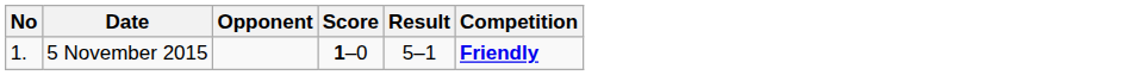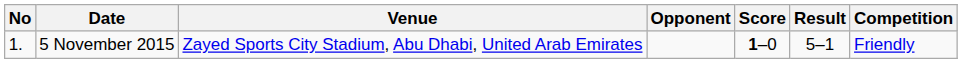 <table class="wikitable" style="font-size:85%;">
 <tr>
 <th>No</th>
 <th>Date</th>
+<th>Venue</th>
 <th>Opponent</th>
 <th>Score</th>
 <th>Result</th>
 <th>Competition</th>
 </tr>
 <tr>
 <td>1.</td>
 <td>5 November 2015</td>
+<td><a href='#'>Zayed Sports City Stadium</a>, <a href='#'>Abu Dhabi</a>, <a href='#'>United Arab Emirates</a></td>
 <td></td>
 <td align=center><strong>1</strong>–0</td>
 <td align=center>5–1</td>
-<td><strong><a href='#'>Friendly</a></strong></td>
+<td><a href='#'>Friendly</a></td>
 </tr>
 </table>
